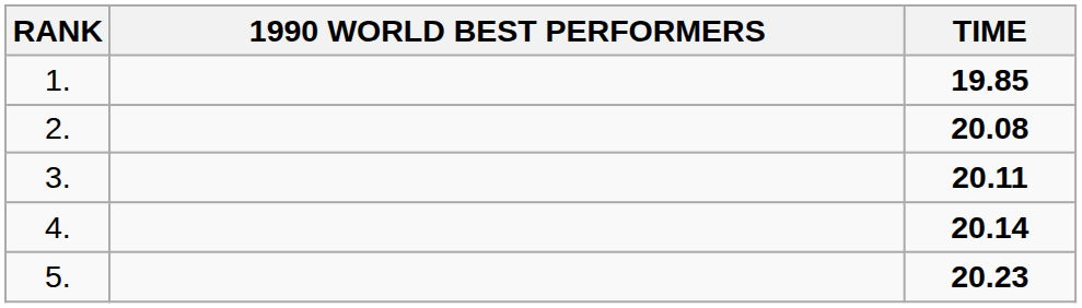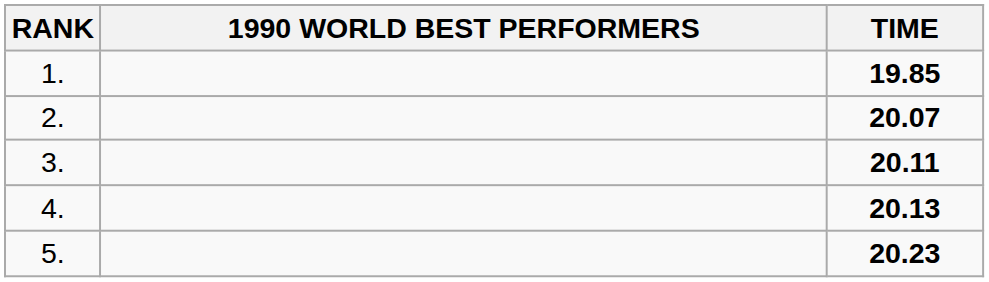 <table class="wikitable" style="border-collapse: collapse; font-size: 90%;">
 <tr>
 <th>RANK</th>
 <th align="center" style="width: 25em">1990 WORLD BEST PERFORMERS</th>
 <th align="center" style="width: 5em">TIME</th>
 </tr>
 <tr>
 <td align="center">1.</td>
 <td></td>
 <td align="center"><strong>19.85</strong></td>
 </tr>
 <tr>
 <td align="center">2.</td>
 <td></td>
-<td align="center"><strong>20.08</strong></td>
+<td align="center"><strong>20.07</strong></td>
 </tr>
 <tr>
 <td align="center">3.</td>
 <td></td>
 <td align="center"><strong>20.11</strong></td>
 </tr>
 <tr>
 <td align="center">4.</td>
 <td></td>
-<td align="center"><strong>20.14</strong></td>
+<td align="center"><strong>20.13</strong></td>
 </tr>
 <tr>
 <td align="center">5.</td>
 <td></td>
 <td align="center"><strong>20.23</strong></td>
 </tr>
 </table>
